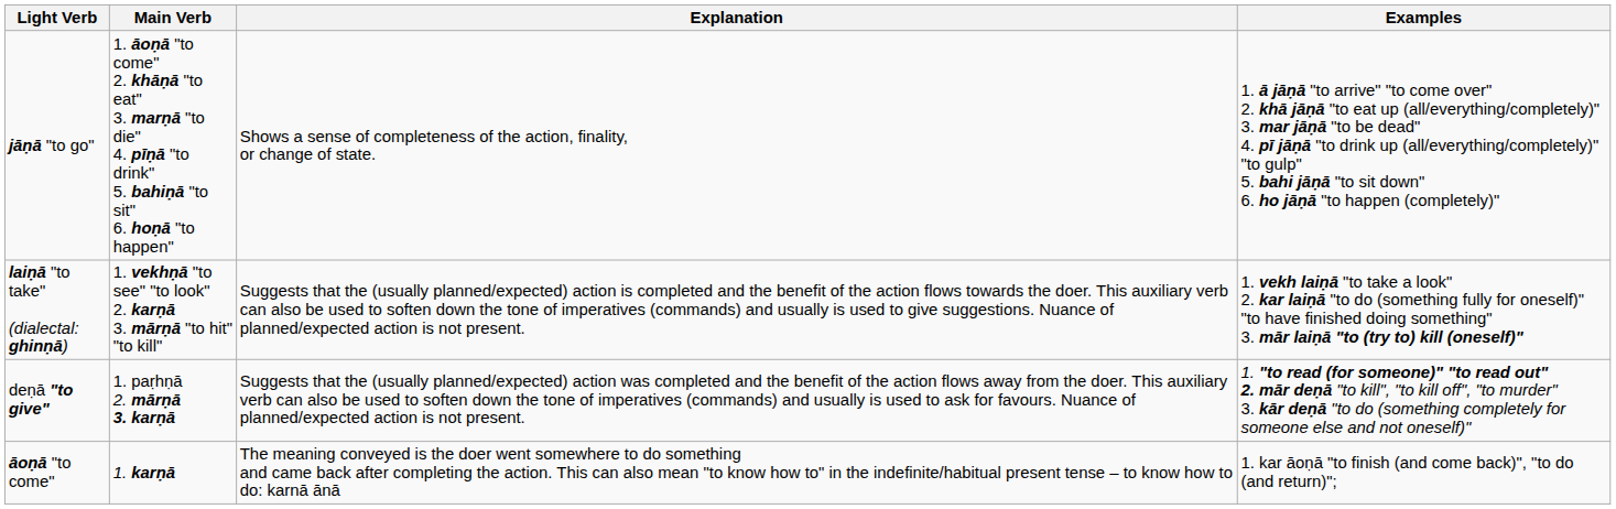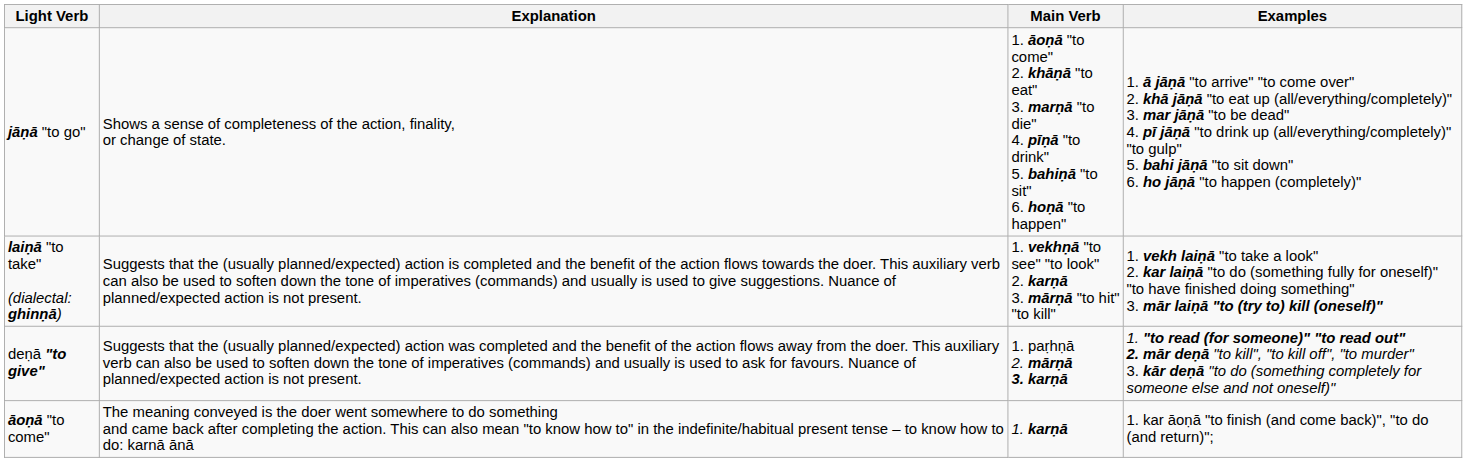 <table class="wikitable">
 <tr>
 <th>Light Verb</th>
+<th>Explanation</th>
 <th>Main Verb</th>
-<th>Explanation</th>
 <th>Examples</th>
 </tr>
 <tr>
 <td><strong><em>jāṇā</em></strong> "to go"</td>
+<td>Shows a sense of completeness of the action, finality,<br>or change of state.</td>
 <td>1. <strong><em>āoṇā</em></strong> "to come"<br>2. <strong><em>khāṇā</em></strong> "to eat"<br>3. <strong><em>marṇā</em></strong> "to die"<br>4. <strong><em>pīṇā</em></strong> "to drink"<br>5. <strong><em>bahiṇā</em></strong> "to sit"<br>6. <strong><em>hoṇā</em></strong> "to happen"</td>
-<td>Shows a sense of completeness of the action, finality,<br>or change of state.</td>
 <td>1. <strong><em>ā jāṇā</em></strong> "to arrive" "to come over"<br>2. <strong><em>khā jāṇā</em></strong> "to eat up (all/everything/completely)"<br>3. <strong><em>mar jāṇā</em></strong> "to be dead"<br>4. <strong><em>pī jāṇā</em></strong> "to drink up (all/everything/completely)" "to gulp"<br>5. <strong><em>bahi jāṇā</em></strong> "to sit down"<br>6. <strong><em>ho jāṇā</em></strong> "to happen (completely)"</td>
 </tr>
 <tr>
 <td><strong><em>laiṇā</em></strong> "to take"<br><br><em>(dialectal: <strong>ghinṇā</strong>)</em></td>
+<td>Suggests that the (usually planned/expected) action is completed and the benefit of the action flows towards the doer. This auxiliary verb can also be used to soften down the tone of imperatives (commands) and usually is used to give suggestions. Nuance of planned/expected action is not present.</td>
 <td>1. <strong><em>vekhṇā</em></strong> "to see" "to look"<br>2. <strong><em>karṇā</em></strong><br>3. <strong><em>mārṇā</em></strong> "to hit" "to kill"</td>
-<td>Suggests that the (usually planned/expected) action is completed and the benefit of the action flows towards the doer. This auxiliary verb can also be used to soften down the tone of imperatives (commands) and usually is used to give suggestions. Nuance of planned/expected action is not present.</td>
 <td>1. <strong><em>vekh laiṇā</em></strong> "to take a look"<br>2. <strong><em>kar laiṇā</em></strong> "to do (something fully for oneself)" "to have finished doing something"<br>3. <strong><em>mār laiṇā<strong> "to (try to) kill (oneself)"<em></td>
 </tr>
 <tr>
 <td></em></strong>deṇā<strong><em> "to give"</td>
+<td>Suggests that the (usually planned/expected) action was completed and the benefit of the action flows away from the doer. This auxiliary verb can also be used to soften down the tone of imperatives (commands) and usually is used to ask for favours. Nuance of planned/expected action is not present.</td>
 <td></em>1. </strong>paṛhṇā</em></strong><br><em>2. <strong>mārṇā<strong><em><br></em>3. </strong>karṇā</em></strong></td>
-<td>Suggests that the (usually planned/expected) action was completed and the benefit of the action flows away from the doer. This auxiliary verb can also be used to soften down the tone of imperatives (commands) and usually is used to ask for favours. Nuance of planned/expected action is not present.</td>
 <td><em>1. <strong><strong><em> "to read (for someone)" "to read out"<br>2. </em></strong>mār deṇā</strong> "to kill", "to kill off", "to murder"</em><br>3. <strong><em>kār deṇā</em></strong> <em>"to do (something completely for someone else and not oneself)"</em></td>
 </tr>
 <tr>
 <td><strong><em>āoṇā</em></strong> "to come"</td>
+<td>The meaning conveyed is the doer went somewhere to do something<br>and came back after completing the action. This can also mean "to know how to" in the indefinite/habitual present tense – to know how to do: karnā ānā</td>
 <td><em>1. <strong>karṇā<strong><em></td>
-<td>The meaning conveyed is the doer went somewhere to do something<br>and came back after completing the action. This can also mean "to know how to" in the indefinite/habitual present tense – to know how to do: karnā ānā</td>
 <td>1. </em></strong>kar<strong><em> </em></strong>āoṇā</strong> "to finish (and come back)", "to do (and return)";</em></td>
 </tr>
 </table>
